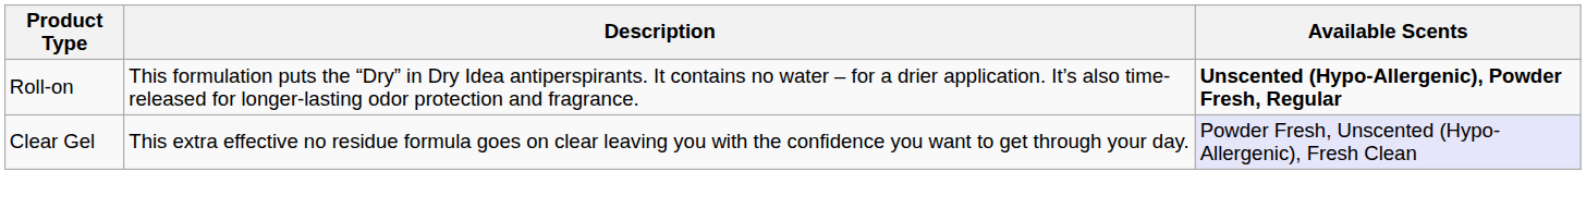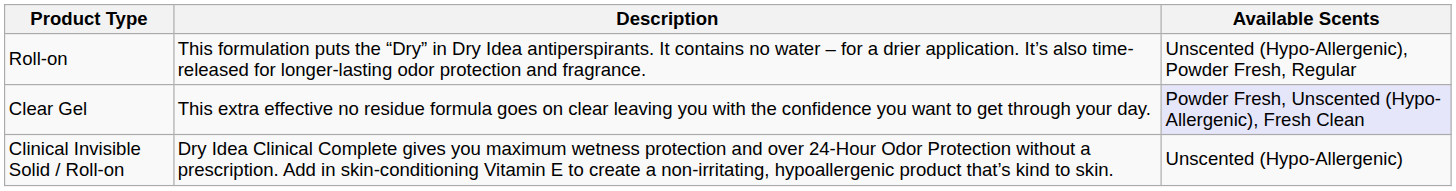 <table class="wikitable">
 <tr>
 <th><strong>Product Type</strong></th>
 <th><strong>Description</strong></th>
 <th><strong>Available Scents</strong></th>
 </tr>
 <tr>
 <td>Roll-on</td>
 <td>This formulation puts the “Dry” in Dry Idea antiperspirants. It contains no water – for a drier application. It’s also time-released for longer-lasting odor protection and fragrance.</td>
-<td><strong>Unscented (Hypo-Allergenic), Powder Fresh, Regular</strong></td>
+<td>Unscented (Hypo-Allergenic), Powder Fresh, Regular</td>
 </tr>
 <tr>
 <td>Clear Gel</td>
 <td>This extra effective no residue formula goes on clear leaving you with the confidence you want to get through your day.</td>
 <td style="background: lavender;">Powder Fresh, Unscented (Hypo-Allergenic), Fresh Clean</td>
 </tr>
+<tr>
+<td>Clinical Invisible Solid / Roll-on</td>
+<td>Dry Idea Clinical Complete gives you maximum wetness protection and over 24-Hour Odor Protection without a prescription.  Add in skin-conditioning Vitamin E to create a non-irritating, hypoallergenic product that’s kind to skin.</td>
+<td>Unscented (Hypo-Allergenic)</td>
+</tr>
 </table>
